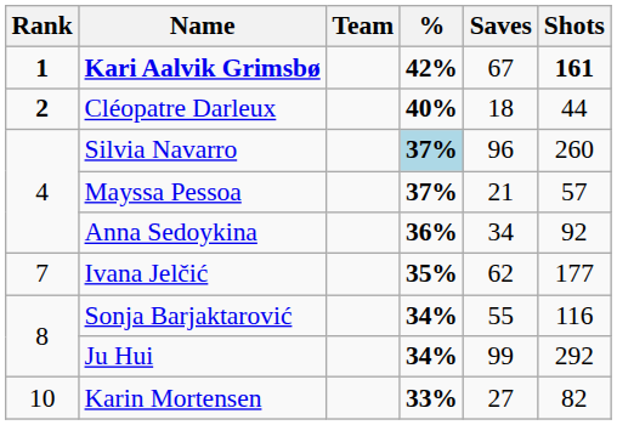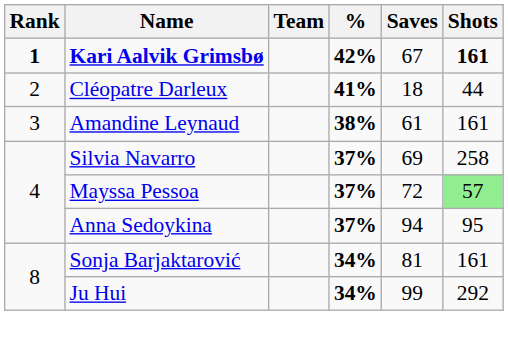 <table class="wikitable" style="text-align: center;">
 <tr>
 <th>Rank</th>
 <th>Name</th>
 <th>Team</th>
 <th>%</th>
 <th>Saves</th>
 <th>Shots</th>
 </tr>
 <tr>
 <td><strong>1</strong></td>
 <td align="left"><strong><a href='#'>Kari Aalvik Grimsbø</a></strong></td>
 <td align="left"><strong></strong></td>
 <td><strong>42%</strong></td>
 <td>67</td>
 <td><strong>161</strong></td>
 </tr>
 <tr>
-<td><strong>2</strong></td>
+<td>2</td>
 <td align="left"><a href='#'>Cléopatre Darleux</a></td>
 <td align="left"></td>
-<td><strong>40%</strong></td>
+<td><strong>41%</strong></td>
 <td>18</td>
 <td>44</td>
+</tr>
+<tr>
+<td>3</td>
+<td align="left"><a href='#'>Amandine Leynaud</a></td>
+<td align="left"></td>
+<td><strong>38%</strong></td>
+<td>61</td>
+<td>161</td>
 </tr>
 <tr>
 <td rowspan="3">4</td>
 <td align="left"><a href='#'>Silvia Navarro</a></td>
 <td align="left"></td>
-<td style="background: lightblue;"><strong>37%</strong></td>
-<td>96</td>
-<td>260</td>
+<td><strong>37%</strong></td>
+<td>69</td>
+<td>258</td>
 </tr>
 <tr>
 <td align="left"><a href='#'>Mayssa Pessoa</a></td>
 <td align="left"></td>
 <td><strong>37%</strong></td>
-<td>21</td>
-<td>57</td>
+<td>72</td>
+<td style="background: lightgreen;">57</td>
 </tr>
 <tr>
 <td align="left"><a href='#'>Anna Sedoykina</a></td>
 <td align="left"></td>
-<td><strong>36%</strong></td>
-<td>34</td>
-<td>92</td>
-</tr>
-<tr>
-<td>7</td>
-<td align="left"><a href='#'>Ivana Jelčić</a></td>
-<td align="left"></td>
-<td><strong>35%</strong></td>
-<td>62</td>
-<td>177</td>
+<td><strong>37%</strong></td>
+<td>94</td>
+<td>95</td>
 </tr>
 <tr>
 <td rowspan="2">8</td>
 <td align="left"><a href='#'>Sonja Barjaktarović</a></td>
 <td align="left"></td>
 <td><strong>34%</strong></td>
-<td>55</td>
-<td>116</td>
+<td>81</td>
+<td>161</td>
 </tr>
 <tr>
 <td align="left"><a href='#'>Ju Hui</a></td>
 <td align="left"></td>
 <td><strong>34%</strong></td>
 <td>99</td>
 <td>292</td>
 </tr>
-<tr>
-<td>10</td>
-<td align="left"><a href='#'>Karin Mortensen</a></td>
-<td align="left"></td>
-<td><strong>33%</strong></td>
-<td>27</td>
-<td>82</td>
-</tr>
 </table>
